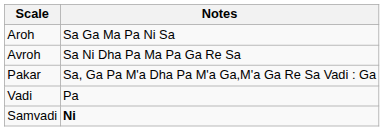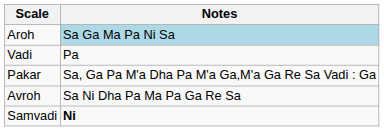 <table class="wikitable sortable">
 <tr>
 <th>Scale</th>
 <th>Notes</th>
 </tr>
 <tr>
 <td>Aroh</td>
-<td>Sa Ga Ma Pa Ni Sa</td>
+<td style="background: lightblue;">Sa Ga Ma Pa Ni Sa</td>
+</tr>
+<tr>
+<td>Vadi</td>
+<td>Pa</td>
+</tr>
+<tr>
+<td>Pakar</td>
+<td>Sa, Ga Pa M'a Dha Pa M'a Ga,M'a Ga Re Sa Vadi : Ga</td>
 </tr>
 <tr>
 <td>Avroh</td>
 <td>Sa Ni Dha Pa Ma Pa Ga Re Sa</td>
 </tr>
 <tr>
-<td>Pakar</td>
-<td>Sa, Ga Pa M'a Dha Pa M'a Ga,M'a Ga Re Sa Vadi : Ga</td>
-</tr>
-<tr>
-<td>Vadi</td>
-<td>Pa</td>
-</tr>
-<tr>
 <td>Samvadi</td>
 <td><strong>Ni</strong></td>
 </tr>
 </table>
